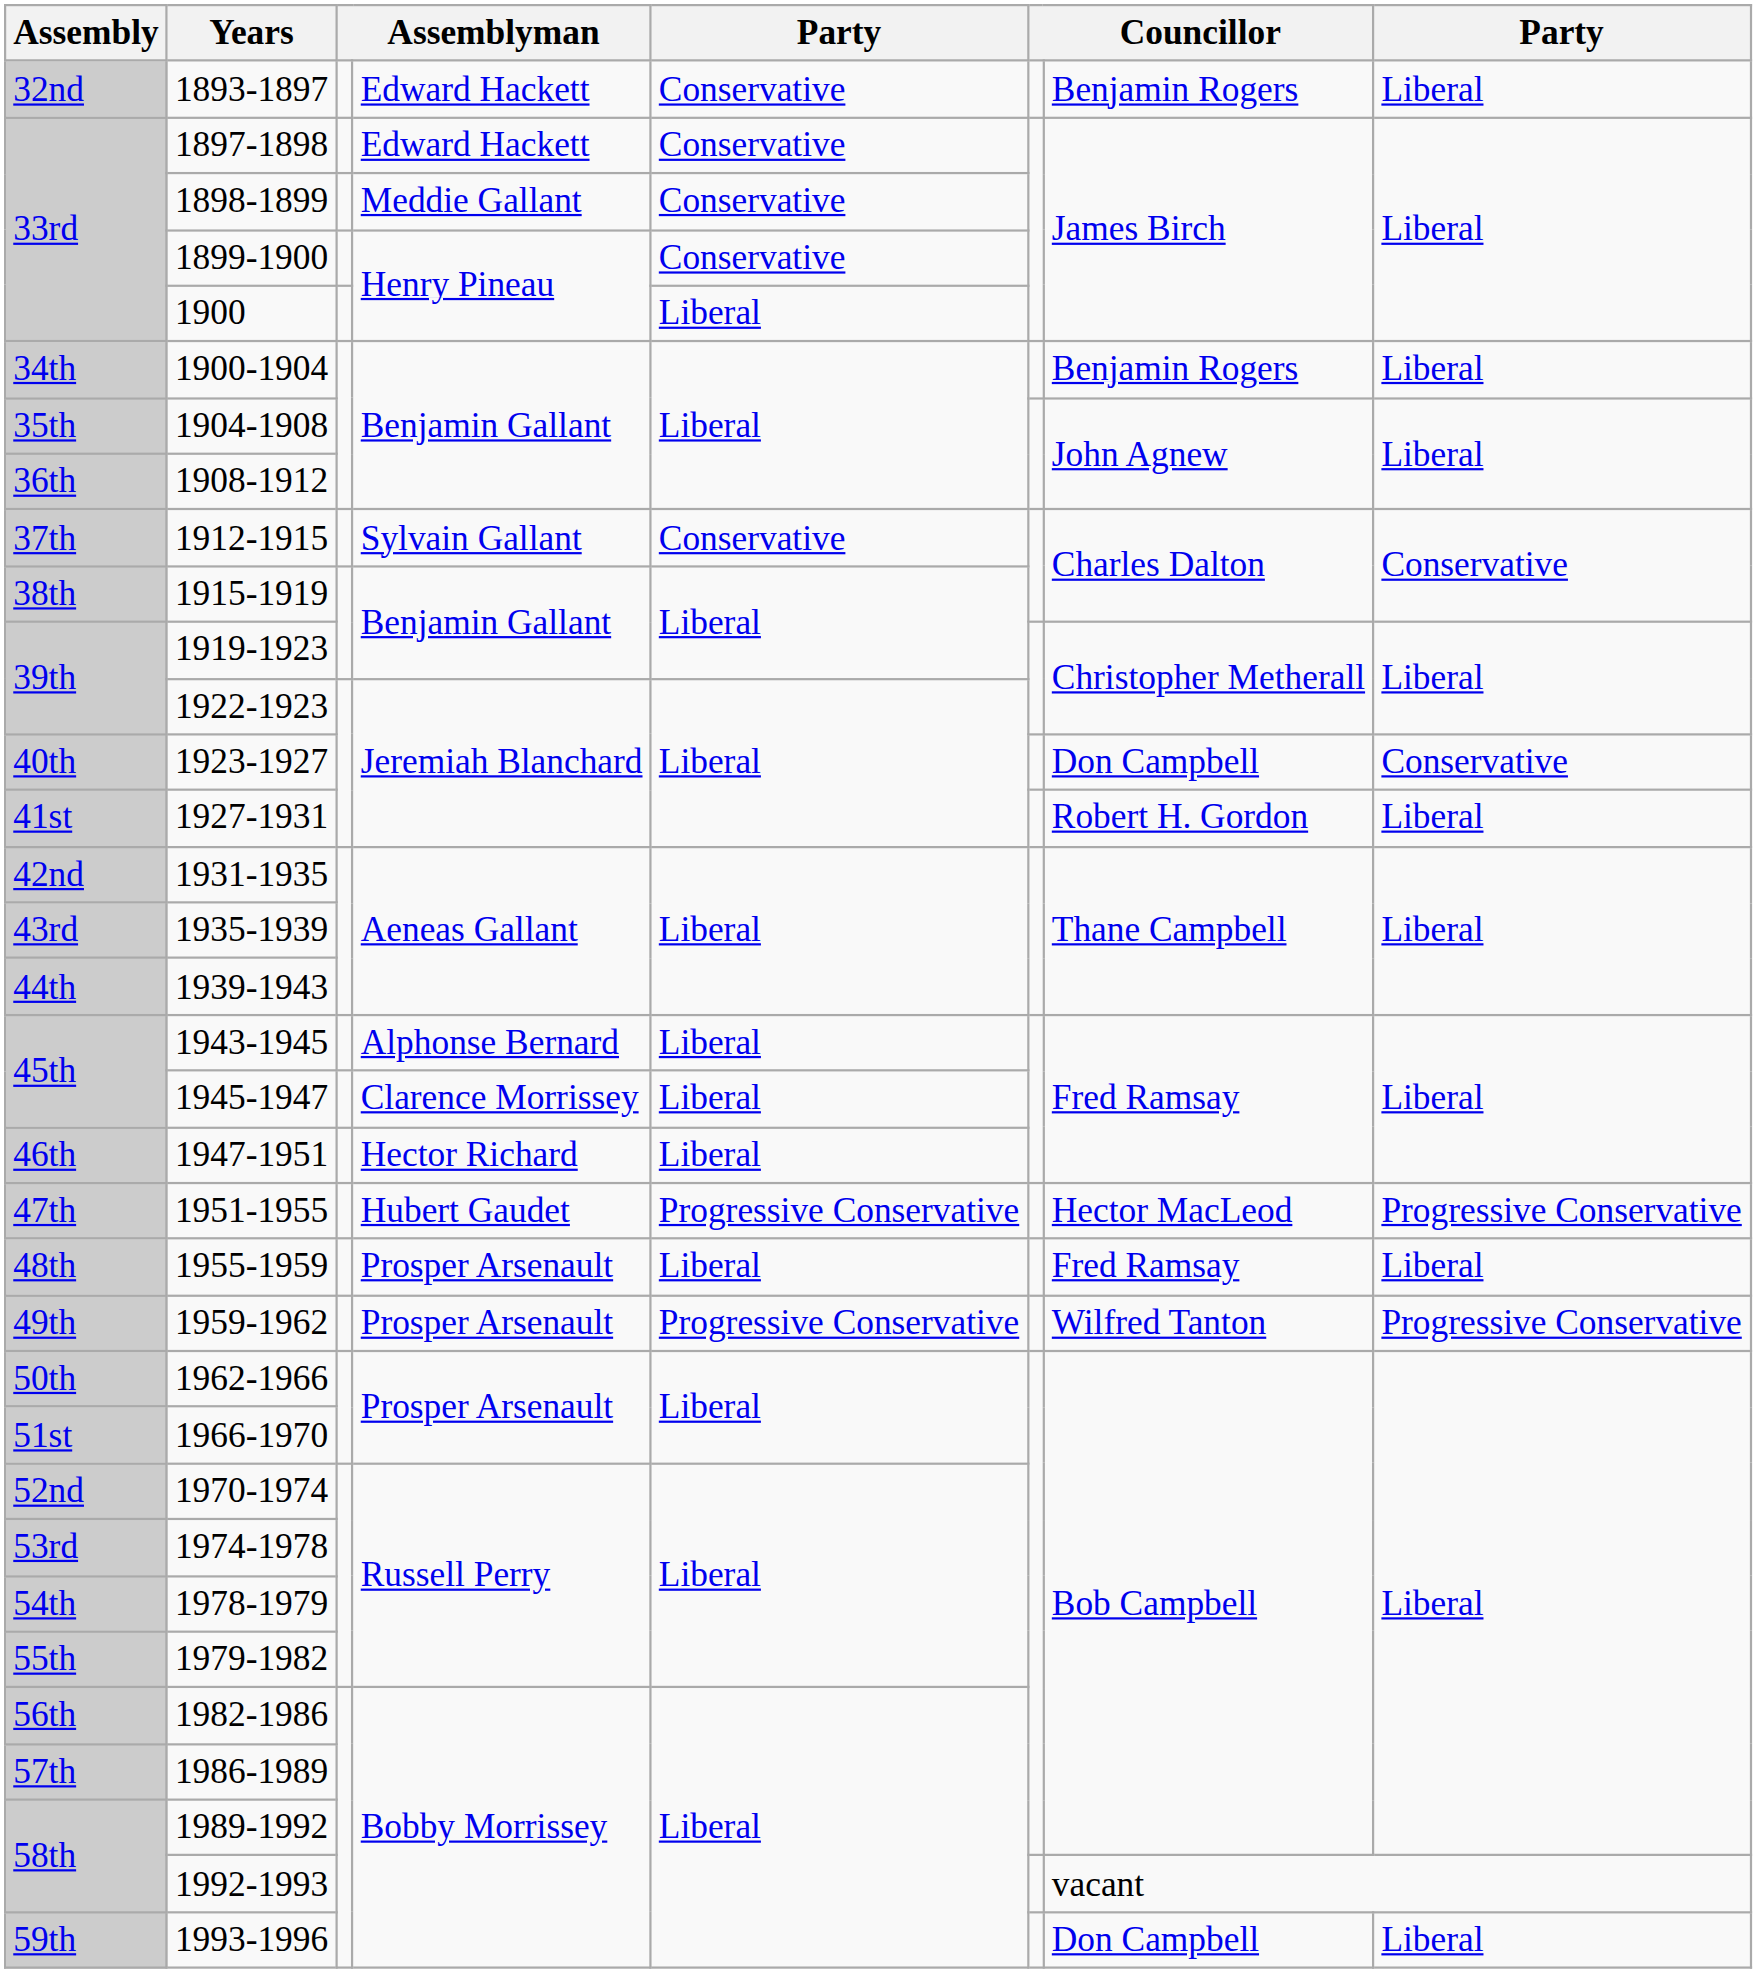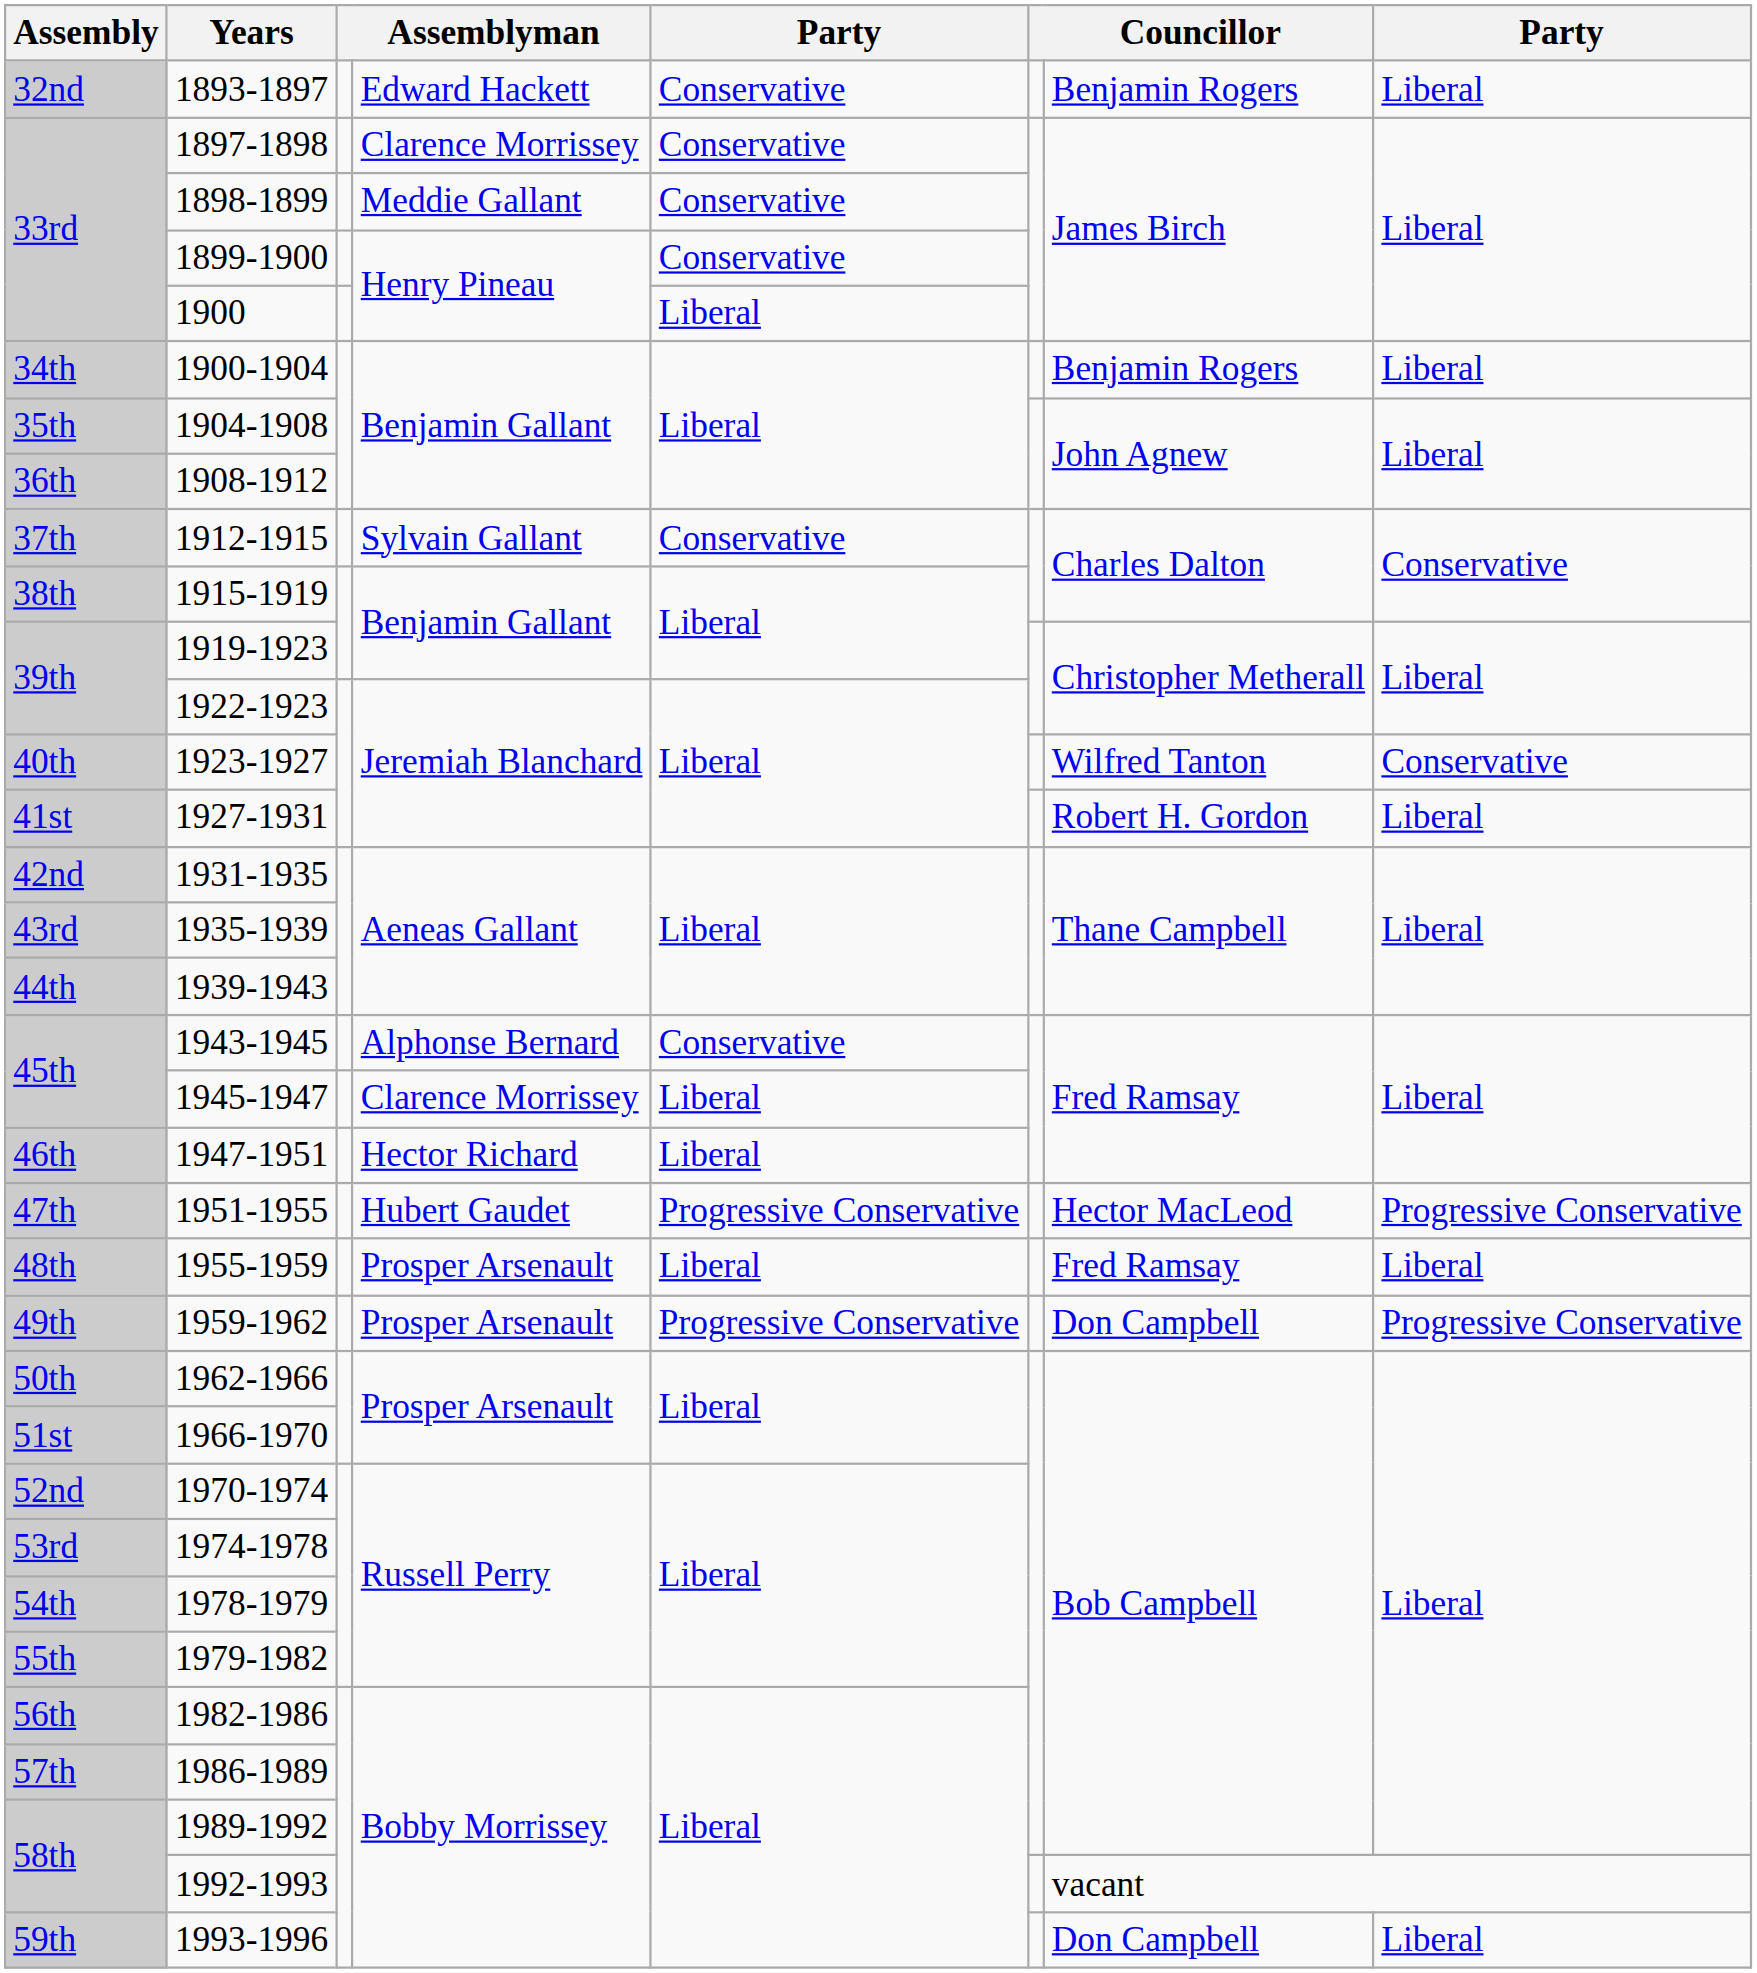 <table class="wikitable">
 <tr>
 <th>Assembly</th>
 <th>Years</th>
 <th colspan="2">Assemblyman</th>
 <th>Party</th>
 <th colspan="2">Councillor</th>
 <th>Party</th>
 </tr>
 <tr>
 <td bgcolor="CCCCCC"><a href='#'>32nd</a></td>
 <td>1893-1897</td>
 <td></td>
 <td><a href='#'>Edward Hackett</a></td>
 <td><a href='#'>Conservative</a></td>
 <td></td>
 <td><a href='#'>Benjamin Rogers</a></td>
 <td><a href='#'>Liberal</a></td>
 </tr>
 <tr>
 <td bgcolor="CCCCCC" rowspan=4><a href='#'>33rd</a></td>
 <td>1897-1898</td>
 <td></td>
-<td><a href='#'>Edward Hackett</a></td>
+<td><a href='#'>Clarence Morrissey</a></td>
 <td><a href='#'>Conservative</a></td>
 <td rowspan=4 ></td>
 <td rowspan=4><a href='#'>James Birch</a></td>
 <td rowspan=4><a href='#'>Liberal</a></td>
 </tr>
 <tr>
 <td>1898-1899</td>
 <td></td>
 <td><a href='#'>Meddie Gallant</a></td>
 <td><a href='#'>Conservative</a></td>
 </tr>
 <tr>
 <td>1899-1900</td>
 <td></td>
 <td rowspan=2><a href='#'>Henry Pineau</a></td>
 <td><a href='#'>Conservative</a></td>
 </tr>
 <tr>
 <td>1900</td>
 <td></td>
 <td><a href='#'>Liberal</a></td>
 </tr>
 <tr>
 <td bgcolor="CCCCCC"><a href='#'>34th</a></td>
 <td>1900-1904</td>
 <td rowspan=3 ></td>
 <td rowspan=3><a href='#'>Benjamin Gallant</a></td>
 <td rowspan=3><a href='#'>Liberal</a></td>
 <td></td>
 <td><a href='#'>Benjamin Rogers</a></td>
 <td><a href='#'>Liberal</a></td>
 </tr>
 <tr>
 <td bgcolor="CCCCCC"><a href='#'>35th</a></td>
 <td>1904-1908</td>
 <td rowspan=2 ></td>
 <td rowspan=2><a href='#'>John Agnew</a></td>
 <td rowspan=2><a href='#'>Liberal</a></td>
 </tr>
 <tr>
 <td bgcolor="CCCCCC"><a href='#'>36th</a></td>
 <td>1908-1912</td>
 </tr>
 <tr>
 <td bgcolor="CCCCCC"><a href='#'>37th</a></td>
 <td>1912-1915</td>
 <td></td>
 <td><a href='#'>Sylvain Gallant</a></td>
 <td><a href='#'>Conservative</a></td>
 <td rowspan=2 ></td>
 <td rowspan=2><a href='#'>Charles Dalton</a></td>
 <td rowspan=2><a href='#'>Conservative</a></td>
 </tr>
 <tr>
 <td bgcolor="CCCCCC"><a href='#'>38th</a></td>
 <td>1915-1919</td>
 <td rowspan=2 ></td>
 <td rowspan=2><a href='#'>Benjamin Gallant</a></td>
 <td rowspan=2><a href='#'>Liberal</a></td>
 </tr>
 <tr>
 <td bgcolor="CCCCCC" rowspan=2><a href='#'>39th</a></td>
 <td>1919-1923</td>
 <td rowspan=2 ></td>
 <td rowspan=2><a href='#'>Christopher Metherall</a></td>
 <td rowspan=2><a href='#'>Liberal</a></td>
 </tr>
 <tr>
 <td>1922-1923</td>
 <td rowspan=3 ></td>
 <td rowspan=3><a href='#'>Jeremiah Blanchard</a></td>
 <td rowspan=3><a href='#'>Liberal</a></td>
 </tr>
 <tr>
 <td bgcolor="CCCCCC"><a href='#'>40th</a></td>
 <td>1923-1927</td>
 <td></td>
-<td><a href='#'>Don Campbell</a></td>
+<td><a href='#'>Wilfred Tanton</a></td>
 <td><a href='#'>Conservative</a></td>
 </tr>
 <tr>
 <td bgcolor="CCCCCC"><a href='#'>41st</a></td>
 <td>1927-1931</td>
 <td></td>
 <td><a href='#'>Robert H. Gordon</a></td>
 <td><a href='#'>Liberal</a></td>
 </tr>
 <tr>
 <td bgcolor="CCCCCC"><a href='#'>42nd</a></td>
 <td>1931-1935</td>
 <td rowspan=3 ></td>
 <td rowspan=3><a href='#'>Aeneas Gallant</a></td>
 <td rowspan=3><a href='#'>Liberal</a></td>
 <td rowspan=3 ></td>
 <td rowspan=3><a href='#'>Thane Campbell</a></td>
 <td rowspan=3><a href='#'>Liberal</a></td>
 </tr>
 <tr>
 <td bgcolor="CCCCCC"><a href='#'>43rd</a></td>
 <td>1935-1939</td>
 </tr>
 <tr>
 <td bgcolor="CCCCCC"><a href='#'>44th</a></td>
 <td>1939-1943</td>
 </tr>
 <tr>
 <td bgcolor="CCCCCC" rowspan=2><a href='#'>45th</a></td>
 <td>1943-1945</td>
 <td></td>
 <td><a href='#'>Alphonse Bernard</a></td>
-<td><a href='#'>Liberal</a></td>
+<td><a href='#'>Conservative</a></td>
 <td rowspan=3 ></td>
 <td rowspan=3><a href='#'>Fred Ramsay</a></td>
 <td rowspan=3><a href='#'>Liberal</a></td>
 </tr>
 <tr>
 <td>1945-1947</td>
 <td></td>
 <td><a href='#'>Clarence Morrissey</a></td>
 <td><a href='#'>Liberal</a></td>
 </tr>
 <tr>
 <td bgcolor="CCCCCC"><a href='#'>46th</a></td>
 <td>1947-1951</td>
 <td></td>
 <td><a href='#'>Hector Richard</a></td>
 <td><a href='#'>Liberal</a></td>
 </tr>
 <tr>
 <td bgcolor="CCCCCC"><a href='#'>47th</a></td>
 <td>1951-1955</td>
 <td></td>
 <td><a href='#'>Hubert Gaudet</a></td>
 <td><a href='#'>Progressive Conservative</a></td>
 <td></td>
 <td><a href='#'>Hector MacLeod</a></td>
 <td><a href='#'>Progressive Conservative</a></td>
 </tr>
 <tr>
 <td bgcolor="CCCCCC"><a href='#'>48th</a></td>
 <td>1955-1959</td>
 <td></td>
 <td><a href='#'>Prosper Arsenault</a></td>
 <td><a href='#'>Liberal</a></td>
 <td></td>
 <td><a href='#'>Fred Ramsay</a></td>
 <td><a href='#'>Liberal</a></td>
 </tr>
 <tr>
 <td bgcolor="CCCCCC"><a href='#'>49th</a></td>
 <td>1959-1962</td>
 <td></td>
 <td><a href='#'>Prosper Arsenault</a></td>
 <td><a href='#'>Progressive Conservative</a></td>
 <td></td>
-<td><a href='#'>Wilfred Tanton</a></td>
+<td><a href='#'>Don Campbell</a></td>
 <td><a href='#'>Progressive Conservative</a></td>
 </tr>
 <tr>
 <td bgcolor="CCCCCC"><a href='#'>50th</a></td>
 <td>1962-1966</td>
 <td rowspan=2 ></td>
 <td rowspan=2><a href='#'>Prosper Arsenault</a></td>
 <td rowspan=2><a href='#'>Liberal</a></td>
 <td rowspan=9 ></td>
 <td rowspan=9><a href='#'>Bob Campbell</a></td>
 <td rowspan=9><a href='#'>Liberal</a></td>
 </tr>
 <tr>
 <td bgcolor="CCCCCC"><a href='#'>51st</a></td>
 <td>1966-1970</td>
 </tr>
 <tr>
 <td bgcolor="CCCCCC"><a href='#'>52nd</a></td>
 <td>1970-1974</td>
 <td rowspan=4 ></td>
 <td rowspan=4><a href='#'>Russell Perry</a></td>
 <td rowspan=4><a href='#'>Liberal</a></td>
 </tr>
 <tr>
 <td bgcolor="CCCCCC"><a href='#'>53rd</a></td>
 <td>1974-1978</td>
 </tr>
 <tr>
 <td bgcolor="CCCCCC"><a href='#'>54th</a></td>
 <td>1978-1979</td>
 </tr>
 <tr>
 <td bgcolor="CCCCCC"><a href='#'>55th</a></td>
 <td>1979-1982</td>
 </tr>
 <tr>
 <td bgcolor="CCCCCC"><a href='#'>56th</a></td>
 <td>1982-1986</td>
 <td rowspan=5 ></td>
 <td rowspan=5><a href='#'>Bobby Morrissey</a></td>
 <td rowspan=5><a href='#'>Liberal</a></td>
 </tr>
 <tr>
 <td bgcolor="CCCCCC"><a href='#'>57th</a></td>
 <td>1986-1989</td>
 </tr>
 <tr>
 <td bgcolor="CCCCCC" rowspan=2><a href='#'>58th</a></td>
 <td>1989-1992</td>
 </tr>
 <tr>
 <td>1992-1993</td>
 <td></td>
 <td colspan="2">vacant</td>
 </tr>
 <tr>
 <td bgcolor="CCCCCC"><a href='#'>59th</a></td>
 <td>1993-1996</td>
 <td></td>
 <td><a href='#'>Don Campbell</a></td>
 <td><a href='#'>Liberal</a></td>
 </tr>
 </table>
